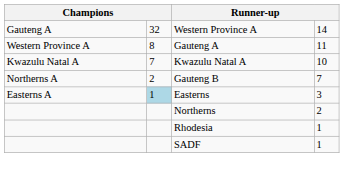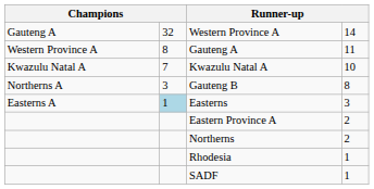 <table class="sortable wikitable">
 <tr>
 <th colspan="2" width="250">Champions</th>
 <th colspan="2" width="250">Runner-up</th>
 </tr>
 <tr>
 <td>Gauteng A</td>
 <td>32</td>
 <td>Western Province A</td>
 <td>14</td>
 </tr>
 <tr>
 <td>Western Province A</td>
 <td>8</td>
 <td>Gauteng A</td>
 <td>11</td>
 </tr>
 <tr>
 <td>Kwazulu Natal A</td>
 <td>7</td>
 <td>Kwazulu Natal A</td>
 <td>10</td>
 </tr>
 <tr>
 <td>Northerns A</td>
-<td>2</td>
+<td>3</td>
 <td>Gauteng B</td>
-<td>7</td>
+<td>8</td>
 </tr>
 <tr>
 <td>Easterns A</td>
 <td style="background: lightblue;">1</td>
 <td>Easterns</td>
 <td>3</td>
+</tr>
+<tr>
+<td></td>
+<td></td>
+<td>Eastern Province A</td>
+<td>2</td>
 </tr>
 <tr>
 <td></td>
 <td></td>
 <td>Northerns</td>
 <td>2</td>
 </tr>
 <tr>
 <td></td>
 <td></td>
 <td>Rhodesia</td>
 <td>1</td>
 </tr>
 <tr>
 <td></td>
 <td></td>
 <td>SADF</td>
 <td>1</td>
 </tr>
 </table>
